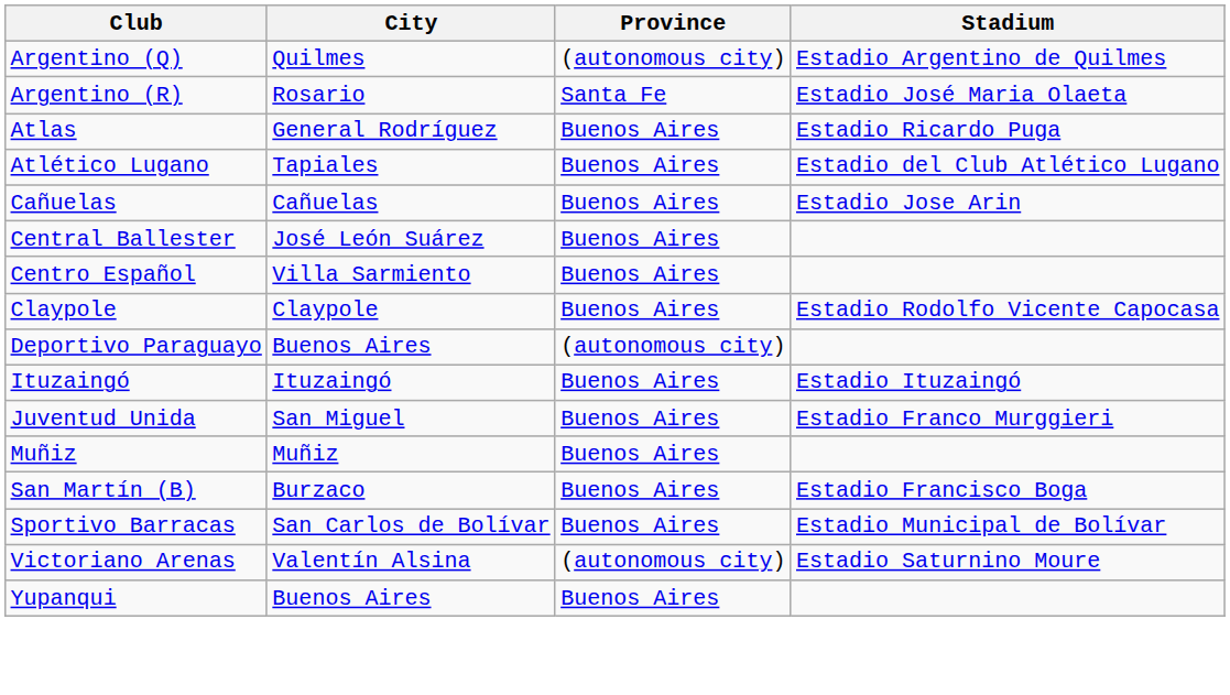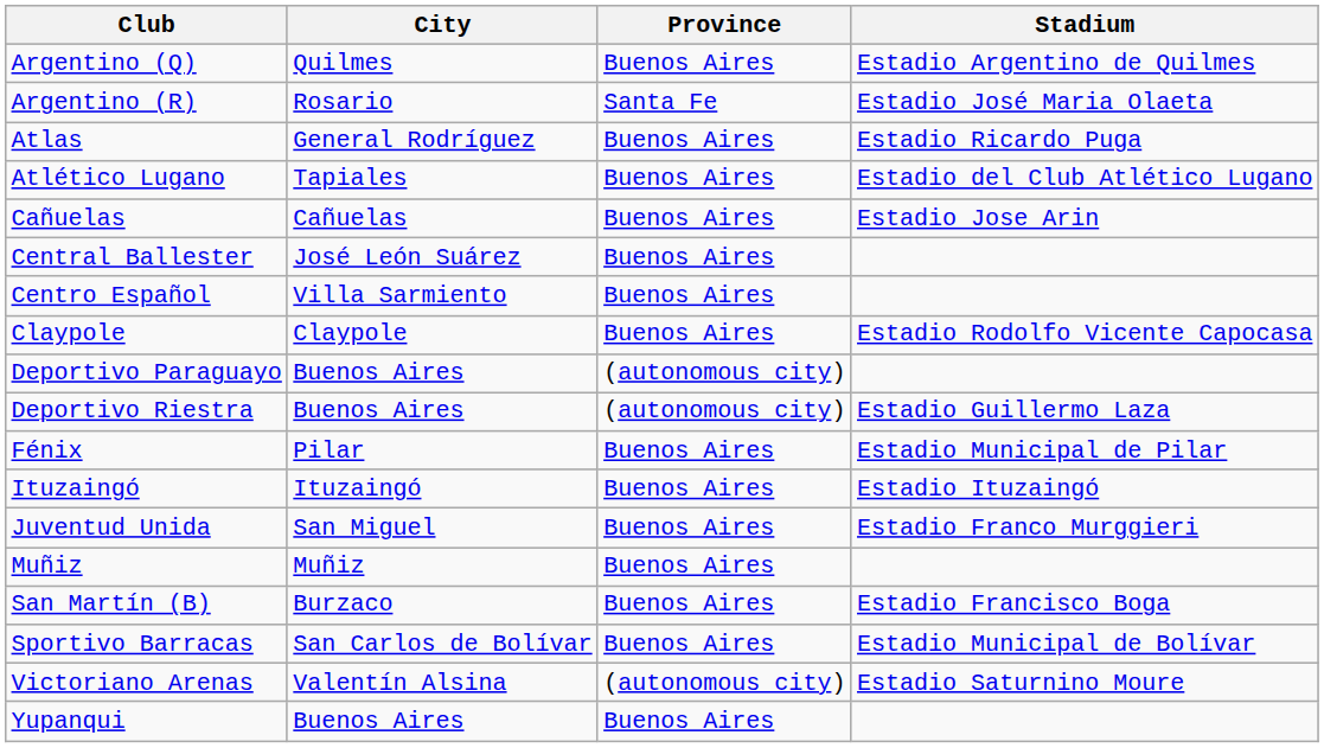 <table class="wikitable sortable">
 <tr>
 <th>Club</th>
 <th>City</th>
 <th>Province</th>
 <th>Stadium</th>
 </tr>
 <tr>
 <td><a href='#'>Argentino (Q)</a></td>
 <td><a href='#'>Quilmes</a></td>
-<td>(<a href='#'>autonomous city</a>)</td>
+<td><a href='#'>Buenos Aires</a></td>
 <td><a href='#'>Estadio Argentino de Quilmes</a></td>
 </tr>
 <tr>
 <td><a href='#'>Argentino (R)</a></td>
 <td><a href='#'>Rosario</a></td>
 <td><a href='#'>Santa Fe</a></td>
 <td><a href='#'>Estadio José Maria Olaeta</a></td>
 </tr>
 <tr>
 <td><a href='#'>Atlas</a></td>
 <td><a href='#'>General Rodríguez</a></td>
 <td><a href='#'>Buenos Aires</a></td>
 <td><a href='#'>Estadio Ricardo Puga</a></td>
 </tr>
 <tr>
 <td><a href='#'>Atlético Lugano</a></td>
 <td><a href='#'>Tapiales</a></td>
 <td><a href='#'>Buenos Aires</a></td>
 <td><a href='#'>Estadio del Club Atlético Lugano</a></td>
 </tr>
 <tr>
 <td><a href='#'>Cañuelas</a></td>
 <td><a href='#'>Cañuelas</a></td>
 <td><a href='#'>Buenos Aires</a></td>
 <td><a href='#'>Estadio Jose Arin</a></td>
 </tr>
 <tr>
 <td><a href='#'>Central Ballester</a></td>
 <td><a href='#'>José León Suárez</a></td>
 <td><a href='#'>Buenos Aires</a></td>
 <td></td>
 </tr>
 <tr>
 <td><a href='#'>Centro Español</a></td>
 <td><a href='#'>Villa Sarmiento</a></td>
 <td><a href='#'>Buenos Aires</a></td>
 <td></td>
 </tr>
 <tr>
 <td><a href='#'>Claypole</a></td>
 <td><a href='#'>Claypole</a></td>
 <td><a href='#'>Buenos Aires</a></td>
 <td><a href='#'>Estadio Rodolfo Vicente Capocasa</a></td>
 </tr>
 <tr>
 <td><a href='#'>Deportivo Paraguayo</a></td>
 <td><a href='#'>Buenos Aires</a></td>
 <td>(<a href='#'>autonomous city</a>)</td>
 <td></td>
 </tr>
 <tr>
+<td><a href='#'>Deportivo Riestra</a></td>
+<td><a href='#'>Buenos Aires</a></td>
+<td>(<a href='#'>autonomous city</a>)</td>
+<td><a href='#'>Estadio Guillermo Laza</a></td>
+</tr>
+<tr>
+<td><a href='#'>Fénix</a></td>
+<td><a href='#'>Pilar</a></td>
+<td><a href='#'>Buenos Aires</a></td>
+<td><a href='#'>Estadio Municipal de Pilar</a></td>
+</tr>
+<tr>
 <td><a href='#'>Ituzaingó</a></td>
 <td><a href='#'>Ituzaingó</a></td>
 <td><a href='#'>Buenos Aires</a></td>
 <td><a href='#'>Estadio Ituzaingó</a></td>
 </tr>
 <tr>
 <td><a href='#'>Juventud Unida</a></td>
 <td><a href='#'>San Miguel</a></td>
 <td><a href='#'>Buenos Aires</a></td>
 <td><a href='#'>Estadio Franco Murggieri</a></td>
 </tr>
 <tr>
 <td><a href='#'>Muñiz</a></td>
 <td><a href='#'>Muñiz</a></td>
 <td><a href='#'>Buenos Aires</a></td>
 <td></td>
 </tr>
 <tr>
 <td><a href='#'>San Martín (B)</a></td>
 <td><a href='#'>Burzaco</a></td>
 <td><a href='#'>Buenos Aires</a></td>
 <td><a href='#'>Estadio Francisco Boga</a></td>
 </tr>
 <tr>
 <td><a href='#'>Sportivo Barracas</a></td>
 <td><a href='#'>San Carlos de Bolívar</a></td>
 <td><a href='#'>Buenos Aires</a></td>
 <td><a href='#'>Estadio Municipal de Bolívar</a></td>
 </tr>
 <tr>
 <td><a href='#'>Victoriano Arenas</a></td>
 <td><a href='#'>Valentín Alsina</a></td>
 <td>(<a href='#'>autonomous city</a>)</td>
 <td><a href='#'>Estadio Saturnino Moure</a></td>
 </tr>
 <tr>
 <td><a href='#'>Yupanqui</a></td>
 <td><a href='#'>Buenos Aires</a></td>
 <td><a href='#'>Buenos Aires</a></td>
 <td></td>
 </tr>
 </table>
